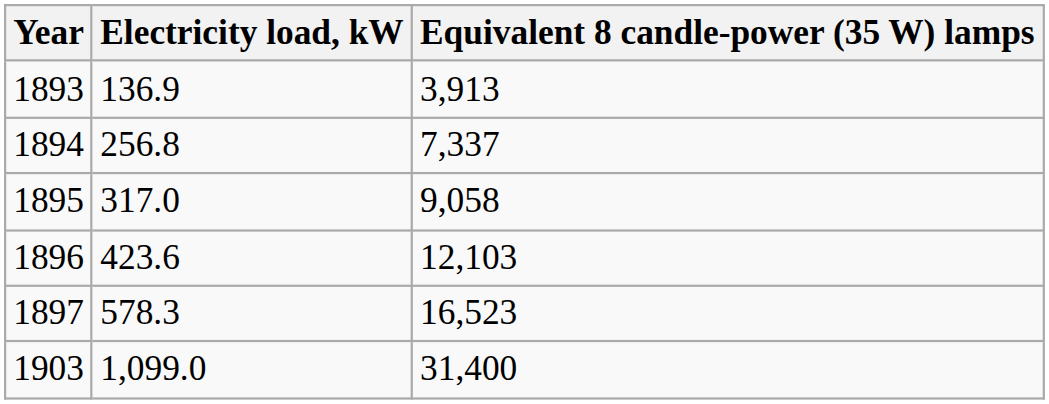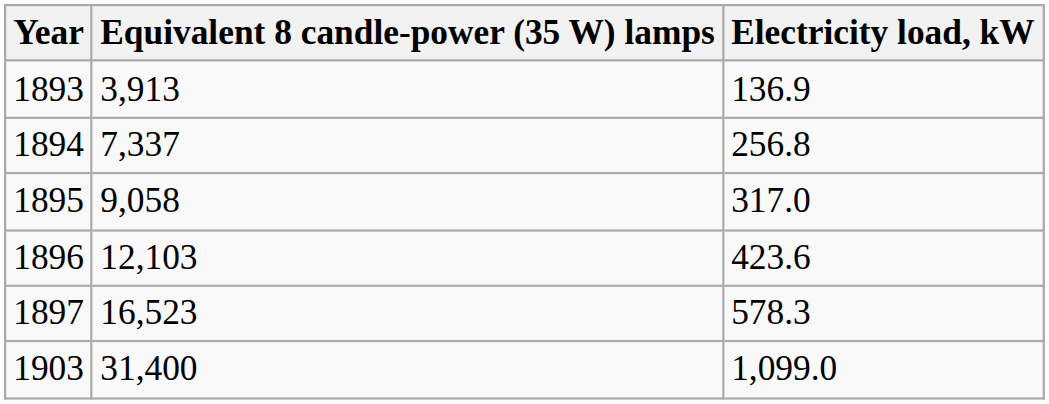 <table class="wikitable">
 <tr>
 <th>Year</th>
+<th>Equivalent 8 candle-power (35 W) lamps</th>
 <th>Electricity load, kW</th>
-<th>Equivalent 8 candle-power (35 W) lamps</th>
 </tr>
 <tr>
 <td>1893</td>
+<td>3,913</td>
 <td>136.9</td>
-<td>3,913</td>
 </tr>
 <tr>
 <td>1894</td>
+<td>7,337</td>
 <td>256.8</td>
-<td>7,337</td>
 </tr>
 <tr>
 <td>1895</td>
+<td>9,058</td>
 <td>317.0</td>
-<td>9,058</td>
 </tr>
 <tr>
 <td>1896</td>
+<td>12,103</td>
 <td>423.6</td>
-<td>12,103</td>
 </tr>
 <tr>
 <td>1897</td>
+<td>16,523</td>
 <td>578.3</td>
-<td>16,523</td>
 </tr>
 <tr>
 <td>1903</td>
+<td>31,400</td>
 <td>1,099.0</td>
-<td>31,400</td>
 </tr>
 </table>
